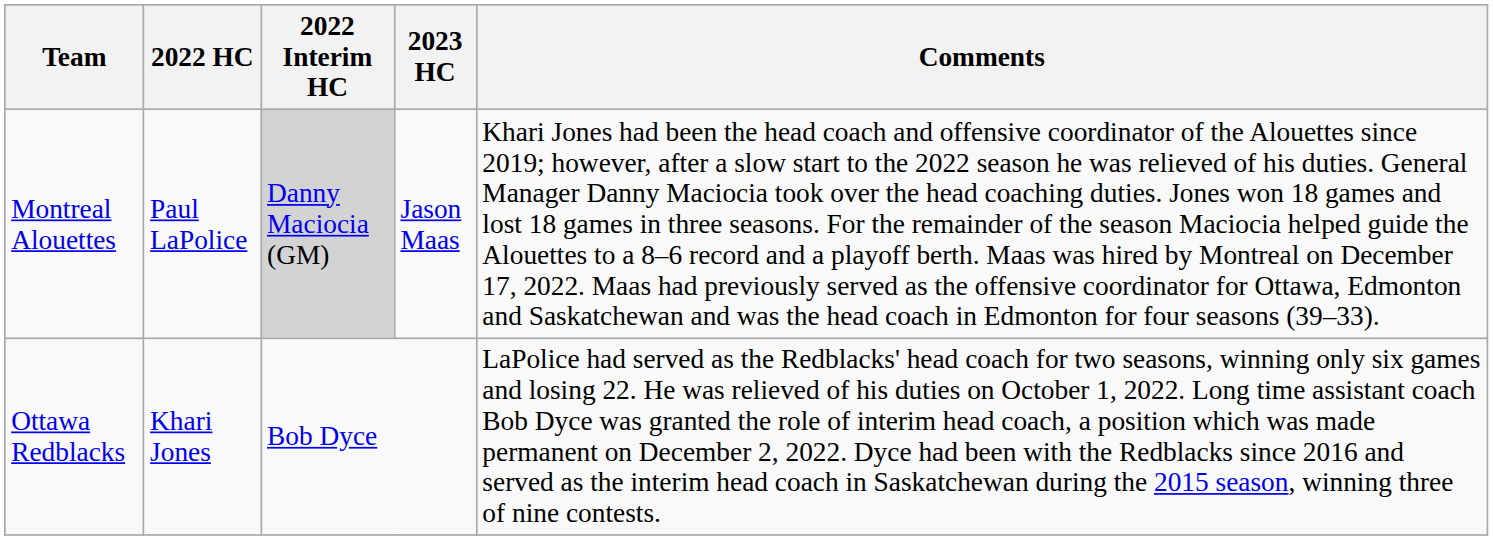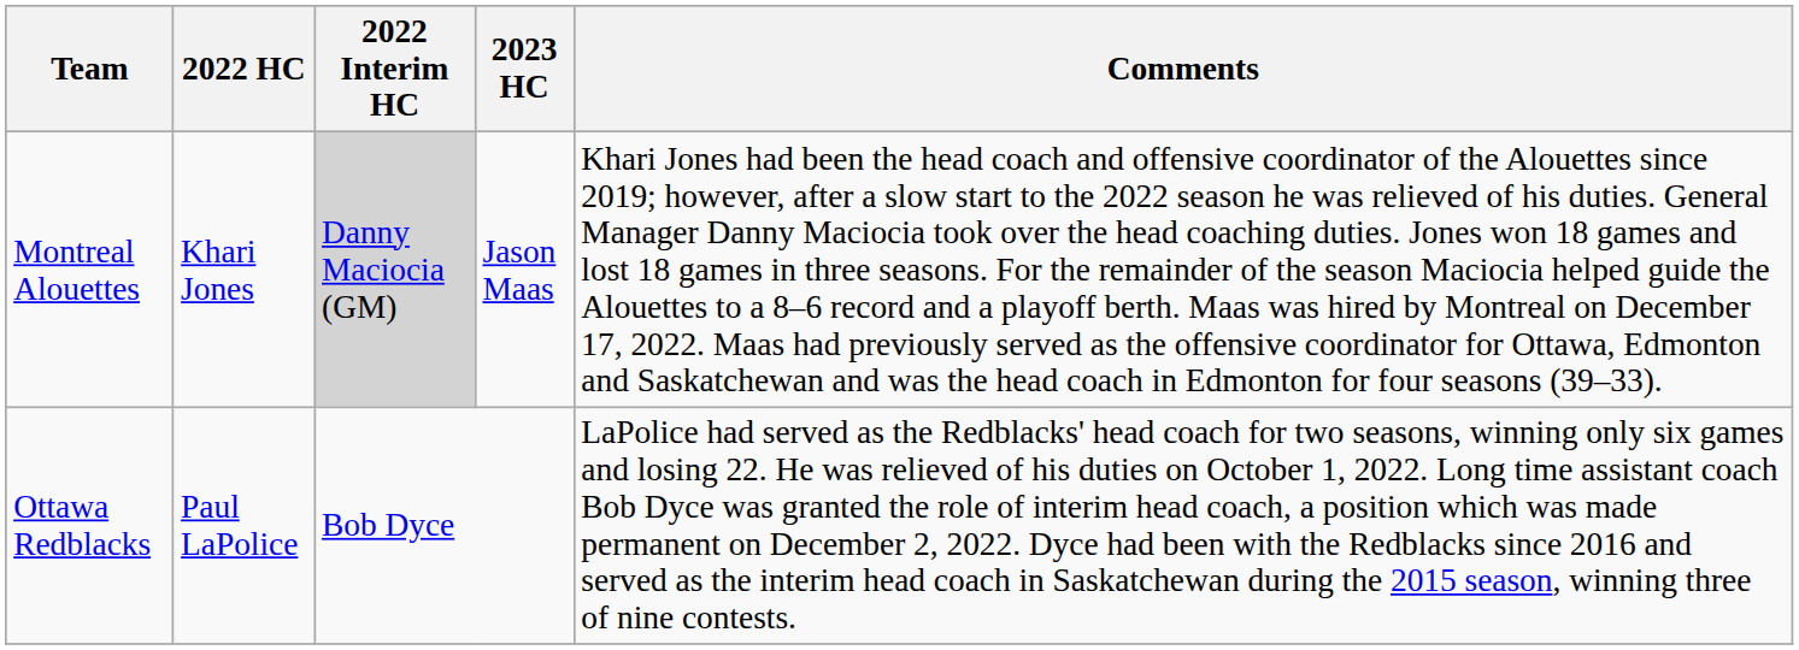 <table class="wikitable">
 <tr>
 <th>Team</th>
 <th>2022 HC</th>
 <th>2022 Interim HC</th>
 <th>2023 HC</th>
 <th>Comments</th>
 </tr>
 <tr>
 <td><a href='#'>Montreal Alouettes</a></td>
-<td><a href='#'>Paul LaPolice</a></td>
+<td><a href='#'>Khari Jones</a></td>
 <td style="background: lightgrey;"><a href='#'>Danny Maciocia</a> (GM)</td>
 <td><a href='#'>Jason Maas</a></td>
 <td>Khari Jones had been the head coach and offensive coordinator of the Alouettes since 2019; however, after a slow start to the 2022 season he was relieved of his duties. General Manager Danny Maciocia took over the head coaching duties. Jones won 18 games and lost 18 games in three seasons. For the remainder of the season Maciocia helped guide the Alouettes to a 8–6 record and a playoff berth. Maas was hired by Montreal on December 17, 2022. Maas had previously served as the offensive coordinator for Ottawa, Edmonton and Saskatchewan and was the head coach in Edmonton for four seasons (39–33).</td>
 </tr>
 <tr>
 <td><a href='#'>Ottawa Redblacks</a></td>
-<td><a href='#'>Khari Jones</a></td>
+<td><a href='#'>Paul LaPolice</a></td>
 <td colspan="2"><a href='#'>Bob Dyce</a></td>
 <td>LaPolice had served as the Redblacks' head coach for two seasons, winning only six games and losing 22. He was relieved of his duties on October 1, 2022. Long time assistant coach Bob Dyce was granted the role of interim head coach, a position which was made permanent on December 2, 2022. Dyce had been with the Redblacks since 2016 and served as the interim head coach in Saskatchewan during the <a href='#'>2015 season</a>, winning three of nine contests.</td>
 </tr>
 </table>
